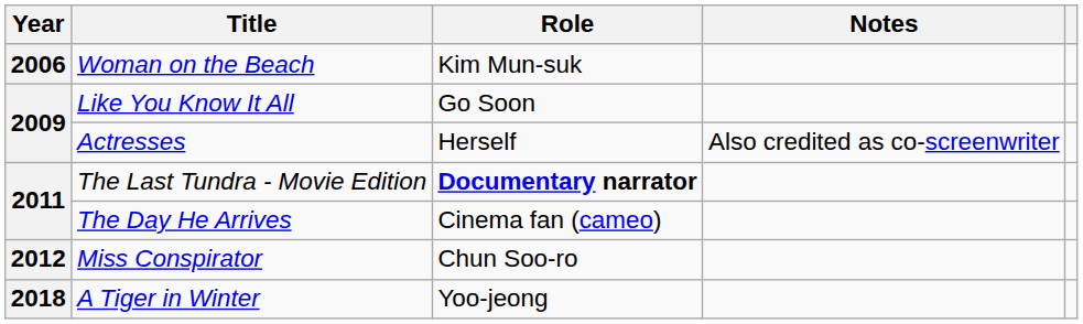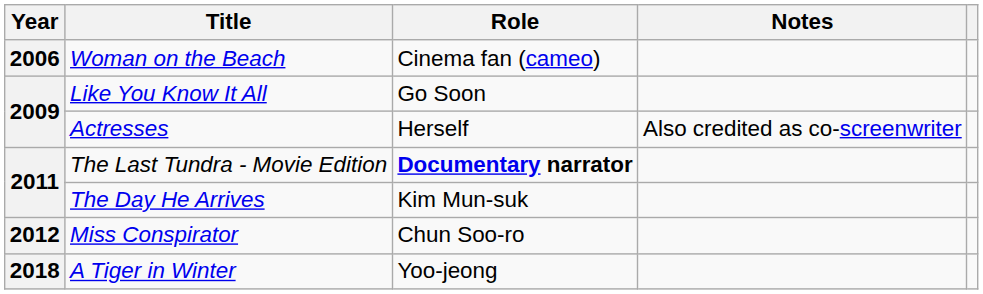 <table class="wikitable plainrowheaders sortable">
 <tr>
 <th scope="col">Year</th>
 <th scope="col">Title</th>
 <th scope="col">Role</th>
 <th scope="col">Notes</th>
 <th scope="col" class="unsortable"></th>
 </tr>
 <tr>
 <th scope="row">2006</th>
 <td><em><a href='#'>Woman on the Beach</a></em></td>
-<td>Kim Mun-suk</td>
+<td>Cinema fan (<a href='#'>cameo</a>)</td>
 <td></td>
 <td style="text-align:center"></td>
 </tr>
 <tr>
 <th scope="row" rowspan="2">2009</th>
 <td><em><a href='#'>Like You Know It All</a></em></td>
 <td>Go Soon</td>
 <td></td>
 <td style="text-align:center"></td>
 </tr>
 <tr>
 <td><em><a href='#'>Actresses</a></em></td>
 <td>Herself</td>
 <td>Also credited as co-<a href='#'>screenwriter</a></td>
 <td style="text-align:center"></td>
 </tr>
 <tr>
 <th scope="row" rowspan="2">2011</th>
 <td><em>The Last Tundra - Movie Edition</em></td>
 <td><strong><a href='#'>Documentary</a> narrator</strong></td>
 <td></td>
 <td style="text-align:center"></td>
 </tr>
 <tr>
 <td><em><a href='#'>The Day He Arrives</a></em></td>
-<td>Cinema fan (<a href='#'>cameo</a>)</td>
+<td>Kim Mun-suk</td>
 <td></td>
 <td style="text-align:center"></td>
 </tr>
 <tr>
 <th scope="row">2012</th>
 <td><em><a href='#'>Miss Conspirator</a></em></td>
 <td>Chun Soo-ro</td>
 <td></td>
 <td style="text-align:center"></td>
 </tr>
 <tr>
 <th scope="row">2018</th>
 <td><em><a href='#'>A Tiger in Winter</a></em></td>
 <td>Yoo-jeong</td>
 <td></td>
 <td style="text-align:center"></td>
 </tr>
 </table>
